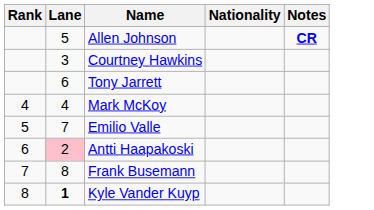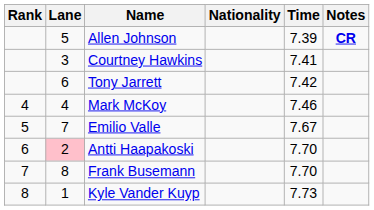 <table class="wikitable sortable" style="text-align:center">
 <tr>
 <th>Rank</th>
 <th>Lane</th>
 <th>Name</th>
 <th>Nationality</th>
+<th>Time</th>
 <th>Notes</th>
 </tr>
 <tr>
 <td></td>
 <td>5</td>
 <td align="left"><a href='#'>Allen Johnson</a></td>
 <td align=left></td>
+<td>7.39</td>
 <td><strong><a href='#'>CR</a></strong></td>
 </tr>
 <tr>
 <td></td>
 <td>3</td>
 <td align="left"><a href='#'>Courtney Hawkins</a></td>
 <td align=left></td>
+<td>7.41</td>
 <td></td>
 </tr>
 <tr>
 <td></td>
 <td>6</td>
 <td align="left"><a href='#'>Tony Jarrett</a></td>
 <td align=left></td>
+<td>7.42</td>
 <td></td>
 </tr>
 <tr>
 <td>4</td>
 <td>4</td>
 <td align="left"><a href='#'>Mark McKoy</a></td>
 <td align=left></td>
+<td>7.46</td>
 <td></td>
 </tr>
 <tr>
 <td>5</td>
 <td>7</td>
 <td align="left"><a href='#'>Emilio Valle</a></td>
 <td align=left></td>
+<td>7.67</td>
 <td></td>
 </tr>
 <tr>
 <td>6</td>
 <td style="background: pink;">2</td>
 <td align="left"><a href='#'>Antti Haapakoski</a></td>
 <td align=left></td>
+<td>7.70</td>
 <td></td>
 </tr>
 <tr>
 <td>7</td>
 <td>8</td>
 <td align="left"><a href='#'>Frank Busemann</a></td>
 <td align=left></td>
+<td>7.70</td>
 <td></td>
 </tr>
 <tr>
 <td>8</td>
-<td><strong>1</strong></td>
+<td>1</td>
 <td align="left"><a href='#'>Kyle Vander Kuyp</a></td>
 <td align=left></td>
+<td>7.73</td>
 <td></td>
 </tr>
 </table>
